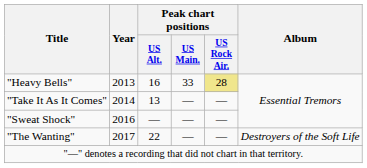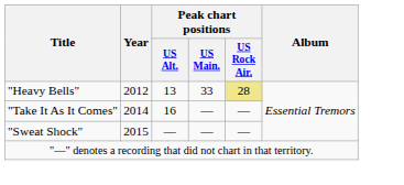 <table class="wikitable plainrowheaders" style="text-align:center;">
 <tr>
 <th scope="col" rowspan="2">Title</th>
 <th scope="col" rowspan="2">Year</th>
 <th scope="col" colspan="3">Peak chart positions</th>
 <th scope="col" rowspan="2">Album</th>
 </tr>
 <tr>
 <th scope="col" style="width:3em;font-size:85%;"><a href='#'>US Alt.</a><br></th>
 <th scope="col" style="width:3em;font-size:85%;"><a href='#'>US Main.</a></th>
 <th scope="col" style="width:3em;font-size:85%;"><a href='#'>US Rock Air.</a></th>
 </tr>
 <tr>
 <td align="left">"Heavy Bells"</td>
-<td>2013</td>
-<td style="text-align:center;">16</td>
+<td>2012</td>
+<td style="text-align:center;">13</td>
 <td style="text-align:center;">33</td>
 <td style="background: khaki; text-align:center;">28</td>
 <td rowspan="3"><em>Essential Tremors</em></td>
 </tr>
 <tr>
 <td align="left">"Take It As It Comes"</td>
 <td>2014</td>
-<td style="text-align:center;">13</td>
+<td style="text-align:center;">16</td>
 <td style="text-align:center;">—</td>
 <td style="text-align:center;">—</td>
 </tr>
 <tr>
 <td align="left">"Sweat Shock"</td>
-<td>2016</td>
+<td>2015</td>
 <td style="text-align:center;">—</td>
 <td style="text-align:center;">—</td>
 <td style="text-align:center;">—</td>
 </tr>
 <tr>
-<td align="left">"The Wanting"</td>
-<td>2017</td>
-<td style="text-align:center;">22</td>
-<td style="text-align:center;">—</td>
-<td style="text-align:center;">—</td>
-<td><em>Destroyers of the Soft Life</em></td>
-</tr>
-<tr>
 <td colspan="6" style="font-size:90%">"—" denotes a recording that did not chart in that territory.</td>
 </tr>
 </table>
